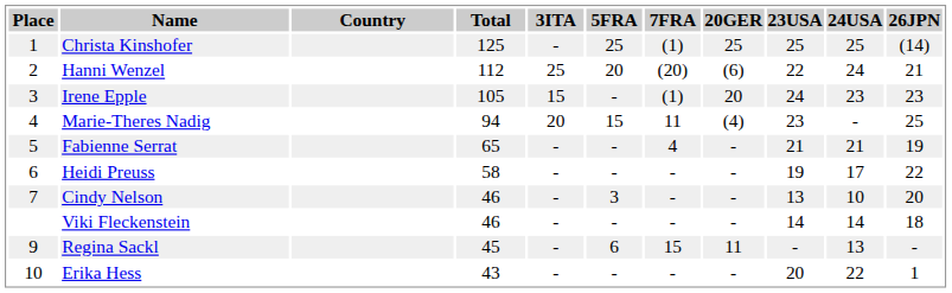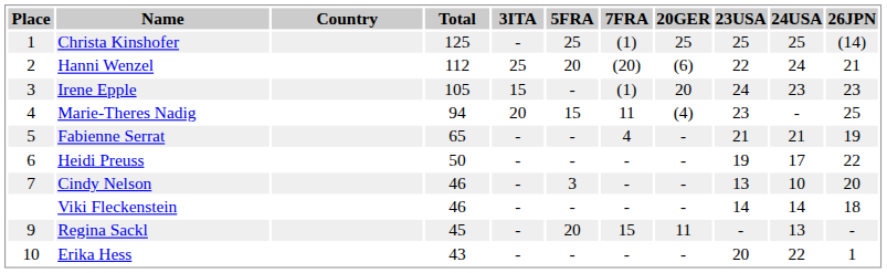 <table border="0" style="border: 1px solid #999; background-color:#FFFFFF; text-align:center; font-size:86%; line-height:15px;">
 <tr align="center" bgcolor="#CCCCCC">
 <th width=35>Place</th>
 <th width=170>Name</th>
 <th width=120>Country</th>
 <th width=50>Total</th>
 <th width=40>3ITA</th>
 <th width=40>5FRA</th>
 <th width=40>7FRA</th>
 <th width=40>20GER</th>
 <th width=40>23USA</th>
 <th width=40>24USA</th>
 <th width=40>26JPN</th>
 </tr>
 <tr bgcolor="#EFEFEF">
 <td>1</td>
 <td align="left"><a href='#'>Christa Kinshofer</a></td>
 <td align="left"></td>
 <td>125</td>
 <td>-</td>
 <td>25</td>
 <td>(1)</td>
 <td>25</td>
 <td>25</td>
 <td>25</td>
 <td>(14)</td>
 </tr>
 <tr>
 <td>2</td>
 <td align="left"><a href='#'>Hanni Wenzel</a></td>
 <td align="left"></td>
 <td>112</td>
 <td>25</td>
 <td>20</td>
 <td>(20)</td>
 <td>(6)</td>
 <td>22</td>
 <td>24</td>
 <td>21</td>
 </tr>
 <tr bgcolor="#EFEFEF">
 <td>3</td>
 <td align="left"><a href='#'>Irene Epple</a></td>
 <td align="left"></td>
 <td>105</td>
 <td>15</td>
 <td>-</td>
 <td>(1)</td>
 <td>20</td>
 <td>24</td>
 <td>23</td>
 <td>23</td>
 </tr>
 <tr>
 <td>4</td>
 <td align="left"><a href='#'>Marie-Theres Nadig</a></td>
 <td align="left"></td>
 <td>94</td>
 <td>20</td>
 <td>15</td>
 <td>11</td>
 <td>(4)</td>
 <td>23</td>
 <td>-</td>
 <td>25</td>
 </tr>
 <tr bgcolor="#EFEFEF">
 <td>5</td>
 <td align="left"><a href='#'>Fabienne Serrat</a></td>
 <td align="left"></td>
 <td>65</td>
 <td>-</td>
 <td>-</td>
 <td>4</td>
 <td>-</td>
 <td>21</td>
 <td>21</td>
 <td>19</td>
 </tr>
 <tr>
 <td>6</td>
 <td align="left"><a href='#'>Heidi Preuss</a></td>
 <td align="left"></td>
-<td>58</td>
+<td>50</td>
 <td>-</td>
 <td>-</td>
 <td>-</td>
 <td>-</td>
 <td>19</td>
 <td>17</td>
 <td>22</td>
 </tr>
 <tr bgcolor="#EFEFEF">
 <td>7</td>
 <td align="left"><a href='#'>Cindy Nelson</a></td>
 <td align="left"></td>
 <td>46</td>
 <td>-</td>
 <td>3</td>
 <td>-</td>
 <td>-</td>
 <td>13</td>
 <td>10</td>
 <td>20</td>
 </tr>
 <tr>
 <td></td>
 <td align="left"><a href='#'>Viki Fleckenstein</a></td>
 <td align="left"></td>
 <td>46</td>
 <td>-</td>
 <td>-</td>
 <td>-</td>
 <td>-</td>
 <td>14</td>
 <td>14</td>
 <td>18</td>
 </tr>
 <tr bgcolor="#EFEFEF">
 <td>9</td>
 <td align="left"><a href='#'>Regina Sackl</a></td>
 <td align="left"></td>
 <td>45</td>
 <td>-</td>
-<td>6</td>
+<td>20</td>
 <td>15</td>
 <td>11</td>
 <td>-</td>
 <td>13</td>
 <td>-</td>
 </tr>
 <tr>
 <td>10</td>
 <td align="left"><a href='#'>Erika Hess</a></td>
 <td align="left"></td>
 <td>43</td>
 <td>-</td>
 <td>-</td>
 <td>-</td>
 <td>-</td>
 <td>20</td>
 <td>22</td>
 <td>1</td>
 </tr>
 </table>
